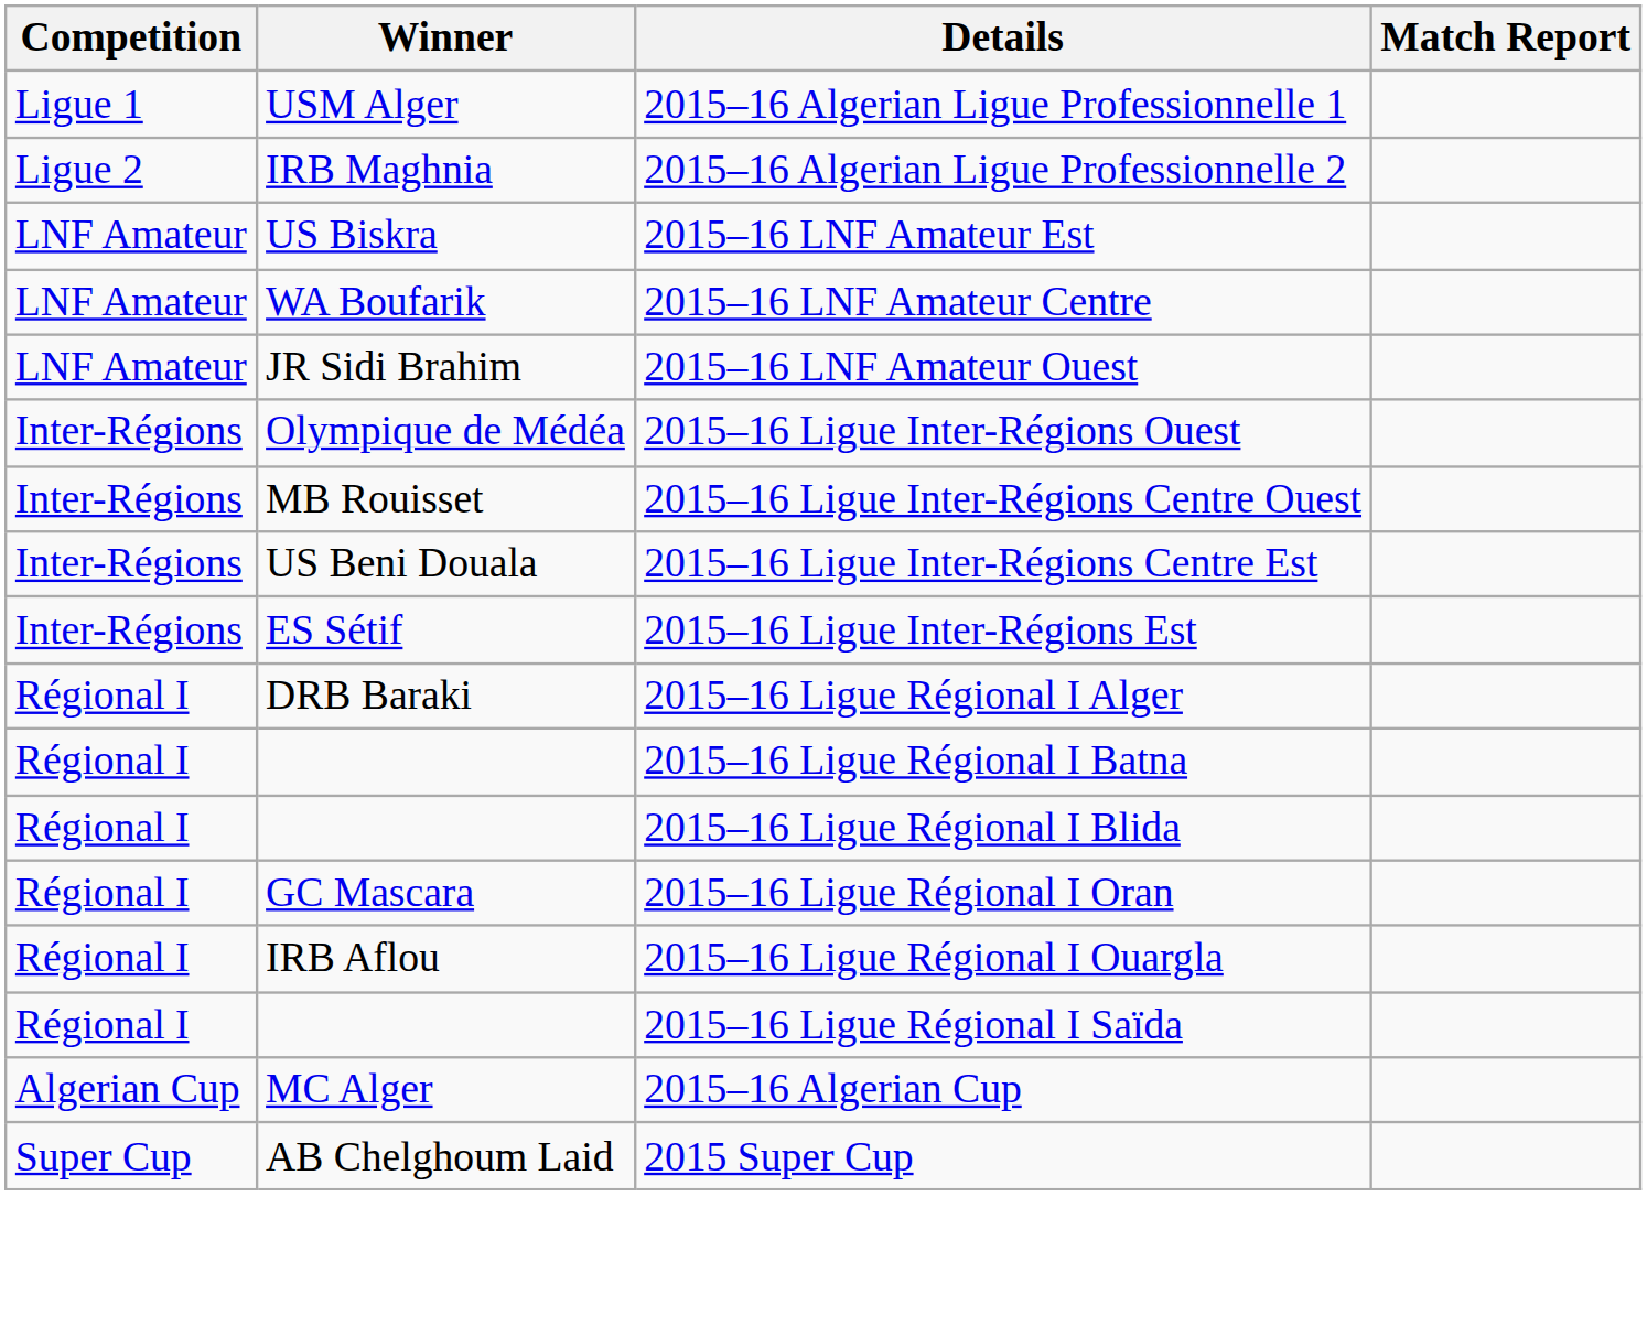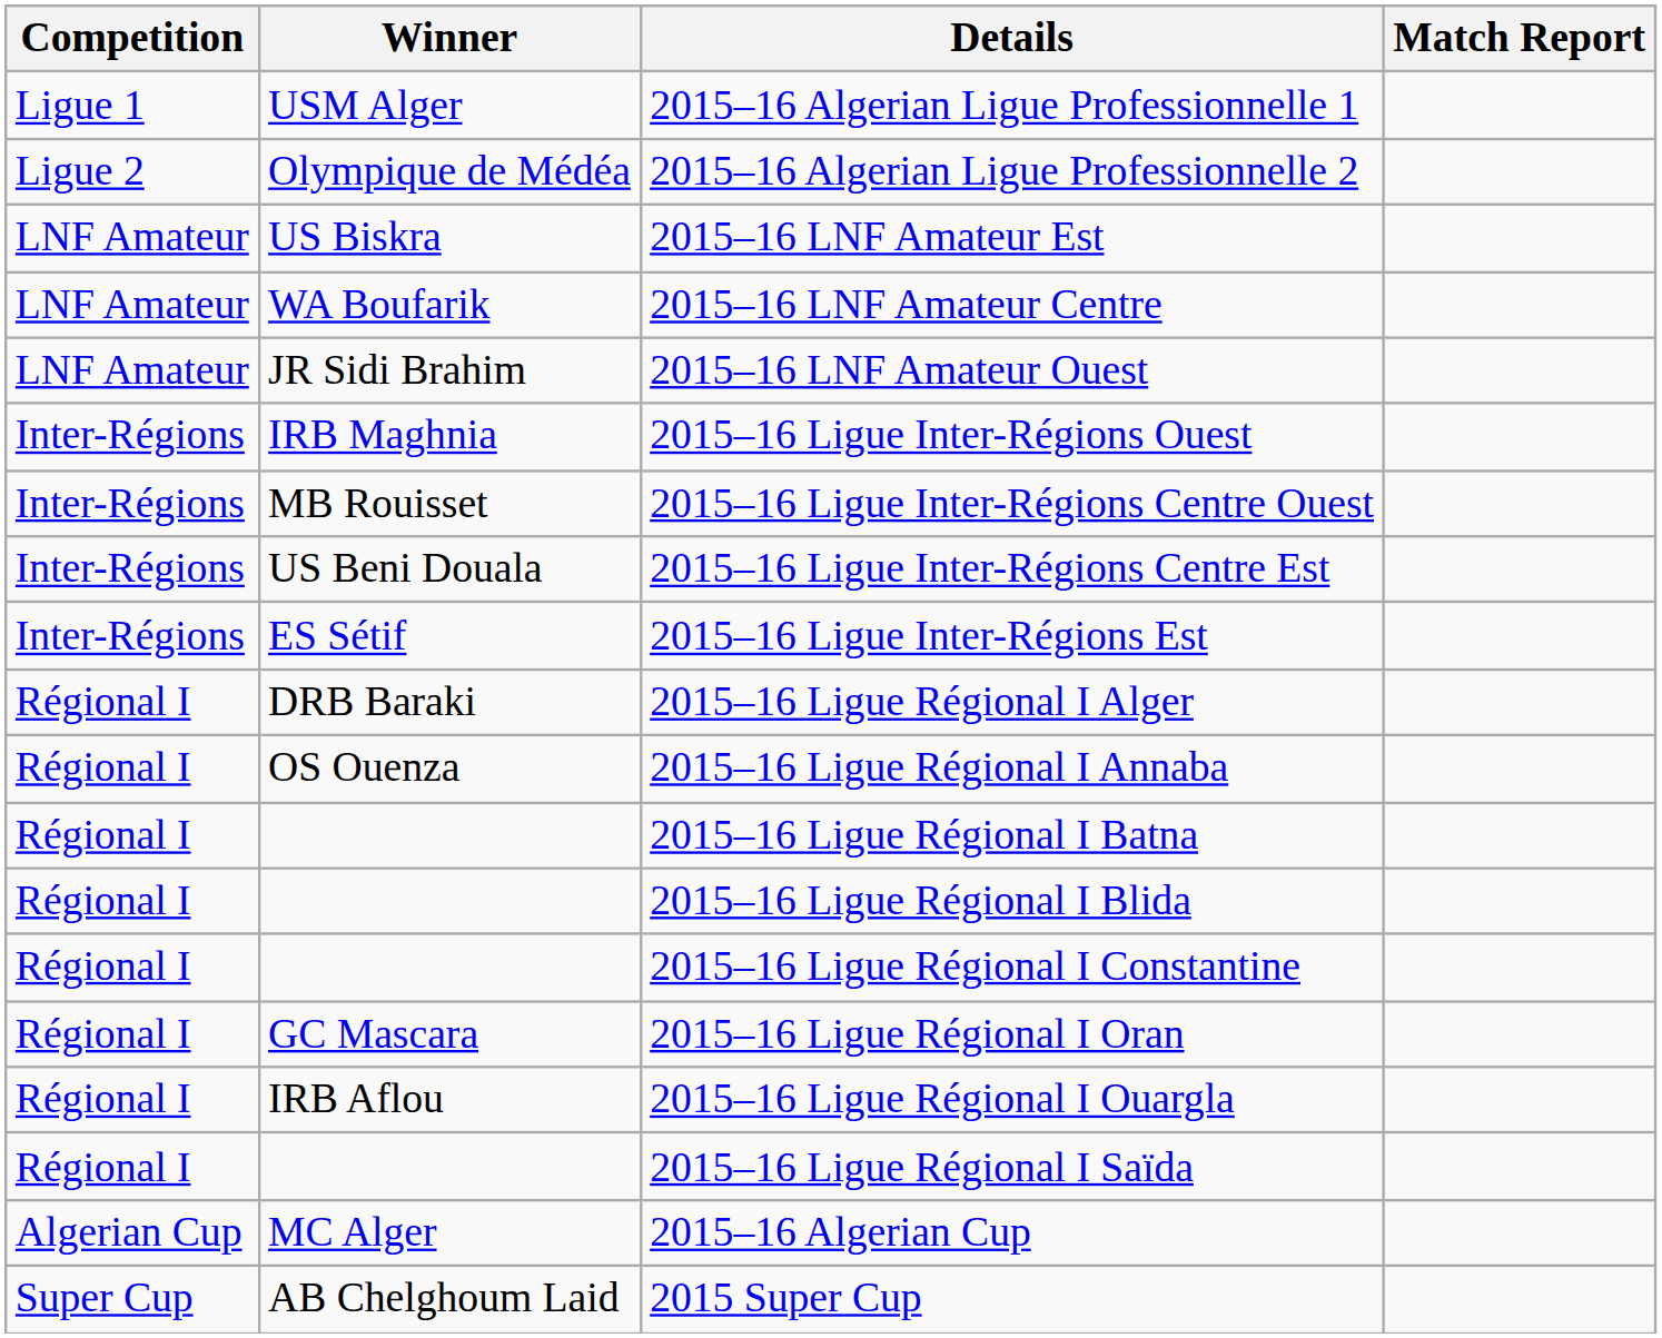 <table class="wikitable">
 <tr>
 <th>Competition</th>
 <th>Winner</th>
 <th>Details</th>
 <th>Match Report</th>
 </tr>
 <tr>
 <td><a href='#'>Ligue 1</a></td>
 <td><a href='#'>USM Alger</a></td>
 <td><a href='#'>2015–16 Algerian Ligue Professionnelle 1</a></td>
 <td></td>
 </tr>
 <tr>
 <td><a href='#'>Ligue 2</a></td>
-<td><a href='#'>IRB Maghnia</a></td>
+<td><a href='#'>Olympique de Médéa</a></td>
 <td><a href='#'>2015–16 Algerian Ligue Professionnelle 2</a></td>
 <td></td>
 </tr>
 <tr>
 <td><a href='#'>LNF Amateur</a></td>
 <td><a href='#'>US Biskra</a></td>
 <td><a href='#'>2015–16 LNF Amateur Est</a></td>
 <td></td>
 </tr>
 <tr>
 <td><a href='#'>LNF Amateur</a></td>
 <td><a href='#'>WA Boufarik</a></td>
 <td><a href='#'>2015–16 LNF Amateur Centre</a></td>
 <td></td>
 </tr>
 <tr>
 <td><a href='#'>LNF Amateur</a></td>
 <td>JR Sidi Brahim</td>
 <td><a href='#'>2015–16 LNF Amateur Ouest</a></td>
 <td></td>
 </tr>
 <tr>
 <td><a href='#'>Inter-Régions</a></td>
-<td><a href='#'>Olympique de Médéa</a></td>
+<td><a href='#'>IRB Maghnia</a></td>
 <td><a href='#'>2015–16 Ligue Inter-Régions Ouest</a></td>
 <td></td>
 </tr>
 <tr>
 <td><a href='#'>Inter-Régions</a></td>
 <td>MB Rouisset</td>
 <td><a href='#'>2015–16 Ligue Inter-Régions Centre Ouest</a></td>
 <td></td>
 </tr>
 <tr>
 <td><a href='#'>Inter-Régions</a></td>
 <td>US Beni  Douala</td>
 <td><a href='#'>2015–16 Ligue Inter-Régions Centre Est</a></td>
 <td></td>
 </tr>
 <tr>
 <td><a href='#'>Inter-Régions</a></td>
 <td><a href='#'>ES Sétif</a></td>
 <td><a href='#'>2015–16 Ligue Inter-Régions Est</a></td>
 <td></td>
 </tr>
 <tr>
 <td><a href='#'>Régional I</a></td>
 <td>DRB Baraki</td>
 <td><a href='#'>2015–16 Ligue Régional I Alger</a></td>
 <td></td>
 </tr>
 <tr>
 <td><a href='#'>Régional I</a></td>
+<td>OS Ouenza</td>
+<td><a href='#'>2015–16 Ligue Régional I Annaba</a></td>
+<td></td>
+</tr>
+<tr>
+<td><a href='#'>Régional I</a></td>
 <td></td>
 <td><a href='#'>2015–16 Ligue Régional I Batna</a></td>
 <td></td>
 </tr>
 <tr>
 <td><a href='#'>Régional I</a></td>
 <td></td>
 <td><a href='#'>2015–16 Ligue Régional I Blida</a></td>
+<td></td>
+</tr>
+<tr>
+<td><a href='#'>Régional I</a></td>
+<td></td>
+<td><a href='#'>2015–16 Ligue Régional I Constantine</a></td>
 <td></td>
 </tr>
 <tr>
 <td><a href='#'>Régional I</a></td>
 <td><a href='#'>GC Mascara</a></td>
 <td><a href='#'>2015–16 Ligue Régional I Oran</a></td>
 <td></td>
 </tr>
 <tr>
 <td><a href='#'>Régional I</a></td>
 <td>IRB Aflou</td>
 <td><a href='#'>2015–16 Ligue Régional I Ouargla</a></td>
 <td></td>
 </tr>
 <tr>
 <td><a href='#'>Régional I</a></td>
 <td></td>
 <td><a href='#'>2015–16 Ligue Régional I Saïda</a></td>
 <td></td>
 </tr>
 <tr>
 <td><a href='#'>Algerian Cup</a></td>
 <td><a href='#'>MC Alger</a></td>
 <td><a href='#'>2015–16 Algerian Cup</a></td>
 <td></td>
 </tr>
 <tr>
 <td><a href='#'>Super Cup</a></td>
 <td>AB Chelghoum Laid</td>
 <td><a href='#'>2015 Super Cup</a></td>
 <td></td>
 </tr>
 </table>
